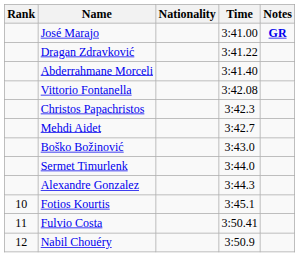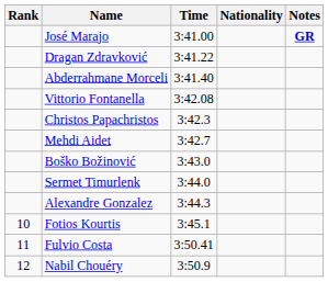 <table class="wikitable sortable" style="text-align:center">
 <tr>
 <th>Rank</th>
 <th>Name</th>
+<th>Time</th>
 <th>Nationality</th>
-<th>Time</th>
 <th>Notes</th>
 </tr>
 <tr>
 <td></td>
 <td align=left><a href='#'>José Marajo</a></td>
+<td>3:41.00</td>
 <td align=left></td>
-<td>3:41.00</td>
 <td><strong><a href='#'>GR</a></strong></td>
 </tr>
 <tr>
 <td></td>
 <td align=left><a href='#'>Dragan Zdravković</a></td>
+<td>3:41.22</td>
 <td align=left></td>
-<td>3:41.22</td>
 <td></td>
 </tr>
 <tr>
 <td></td>
 <td align=left><a href='#'>Abderrahmane Morceli</a></td>
+<td>3:41.40</td>
 <td align=left></td>
-<td>3:41.40</td>
 <td></td>
 </tr>
 <tr>
 <td></td>
 <td align=left><a href='#'>Vittorio Fontanella</a></td>
+<td>3:42.08</td>
 <td align=left></td>
-<td>3:42.08</td>
 <td></td>
 </tr>
 <tr>
 <td></td>
 <td align=left><a href='#'>Christos Papachristos</a></td>
+<td>3:42.3</td>
 <td align=left></td>
-<td>3:42.3</td>
 <td></td>
 </tr>
 <tr>
 <td></td>
 <td align=left><a href='#'>Mehdi Aidet</a></td>
+<td>3:42.7</td>
 <td align=left></td>
-<td>3:42.7</td>
 <td></td>
 </tr>
 <tr>
 <td></td>
 <td align=left><a href='#'>Boško Božinović</a></td>
+<td>3:43.0</td>
 <td align=left></td>
-<td>3:43.0</td>
 <td></td>
 </tr>
 <tr>
 <td></td>
 <td align=left><a href='#'>Sermet Timurlenk</a></td>
+<td>3:44.0</td>
 <td align=left></td>
-<td>3:44.0</td>
 <td></td>
 </tr>
 <tr>
 <td></td>
 <td align=left><a href='#'>Alexandre Gonzalez</a></td>
+<td>3:44.3</td>
 <td align=left></td>
-<td>3:44.3</td>
 <td></td>
 </tr>
 <tr>
 <td>10</td>
 <td align=left><a href='#'>Fotios Kourtis</a></td>
+<td>3:45.1</td>
 <td align=left></td>
-<td>3:45.1</td>
 <td></td>
 </tr>
 <tr>
 <td>11</td>
 <td align=left><a href='#'>Fulvio Costa</a></td>
+<td>3:50.41</td>
 <td align=left></td>
-<td>3:50.41</td>
 <td></td>
 </tr>
 <tr>
 <td>12</td>
 <td align=left><a href='#'>Nabil Chouéry</a></td>
+<td>3:50.9</td>
 <td align=left></td>
-<td>3:50.9</td>
 <td></td>
 </tr>
 </table>
